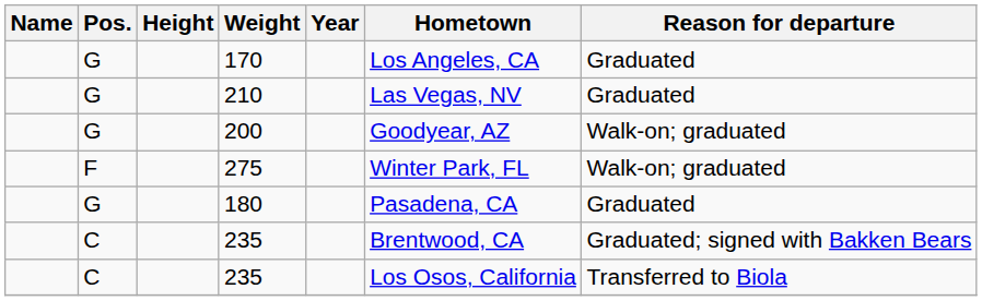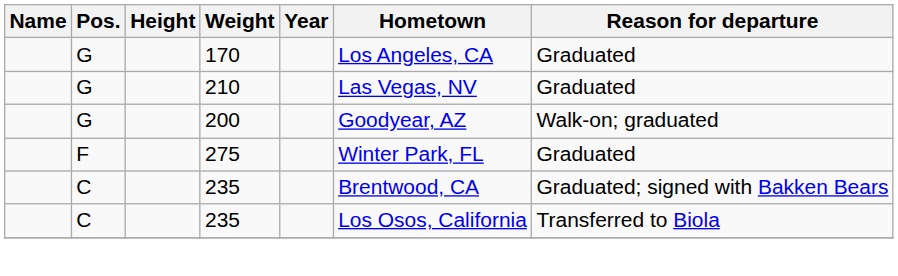 <table class="wikitable sortable" style="font-size:100%;" border="1">
 <tr>
 <th>Name</th>
 <th>Pos.</th>
 <th>Height</th>
 <th>Weight</th>
 <th>Year</th>
 <th>Hometown</th>
 <th ! class="unsortable">Reason for departure</th>
 </tr>
 <tr>
 <td></td>
 <td>G</td>
 <td></td>
 <td>170</td>
 <td></td>
 <td><a href='#'>Los Angeles, CA</a></td>
 <td>Graduated</td>
 </tr>
 <tr>
 <td></td>
 <td>G</td>
 <td></td>
 <td>210</td>
 <td></td>
 <td><a href='#'>Las Vegas, NV</a></td>
 <td>Graduated</td>
 </tr>
 <tr>
 <td></td>
 <td>G</td>
 <td></td>
 <td>200</td>
 <td></td>
 <td><a href='#'>Goodyear, AZ</a></td>
 <td>Walk-on; graduated</td>
 </tr>
 <tr>
 <td></td>
 <td>F</td>
 <td></td>
 <td>275</td>
 <td></td>
 <td><a href='#'>Winter Park, FL</a></td>
-<td>Walk-on; graduated</td>
-</tr>
-<tr>
-<td></td>
-<td>G</td>
-<td></td>
-<td>180</td>
-<td></td>
-<td><a href='#'>Pasadena, CA</a></td>
 <td>Graduated</td>
 </tr>
 <tr>
 <td></td>
 <td>C</td>
 <td></td>
 <td>235</td>
 <td></td>
 <td><a href='#'>Brentwood, CA</a></td>
 <td>Graduated; signed with <a href='#'>Bakken Bears</a></td>
 </tr>
 <tr>
 <td></td>
 <td>C</td>
 <td></td>
 <td>235</td>
 <td></td>
 <td><a href='#'>Los Osos, California</a></td>
 <td>Transferred to <a href='#'>Biola</a></td>
 </tr>
 <tr>
 </tr>
 </table>
